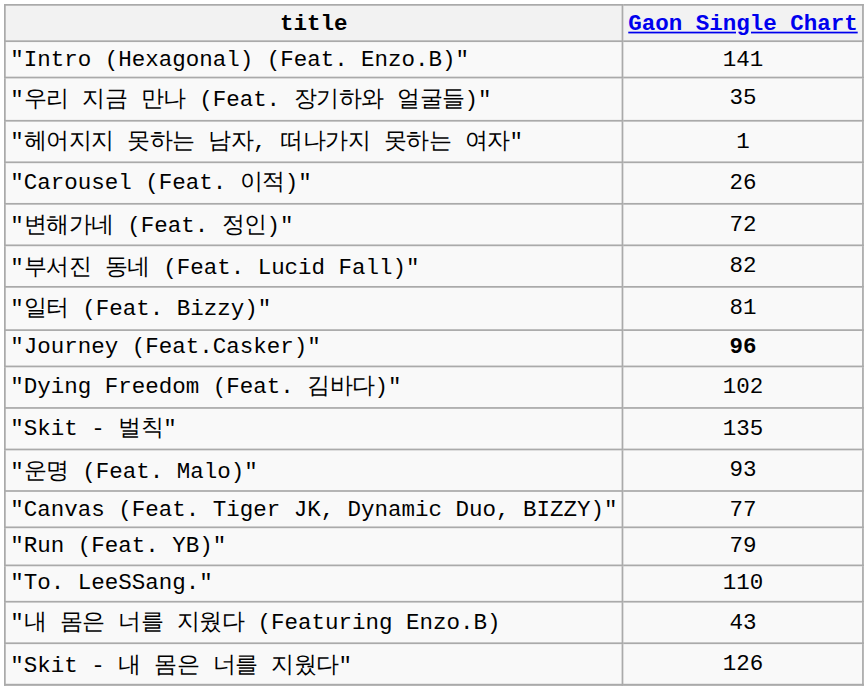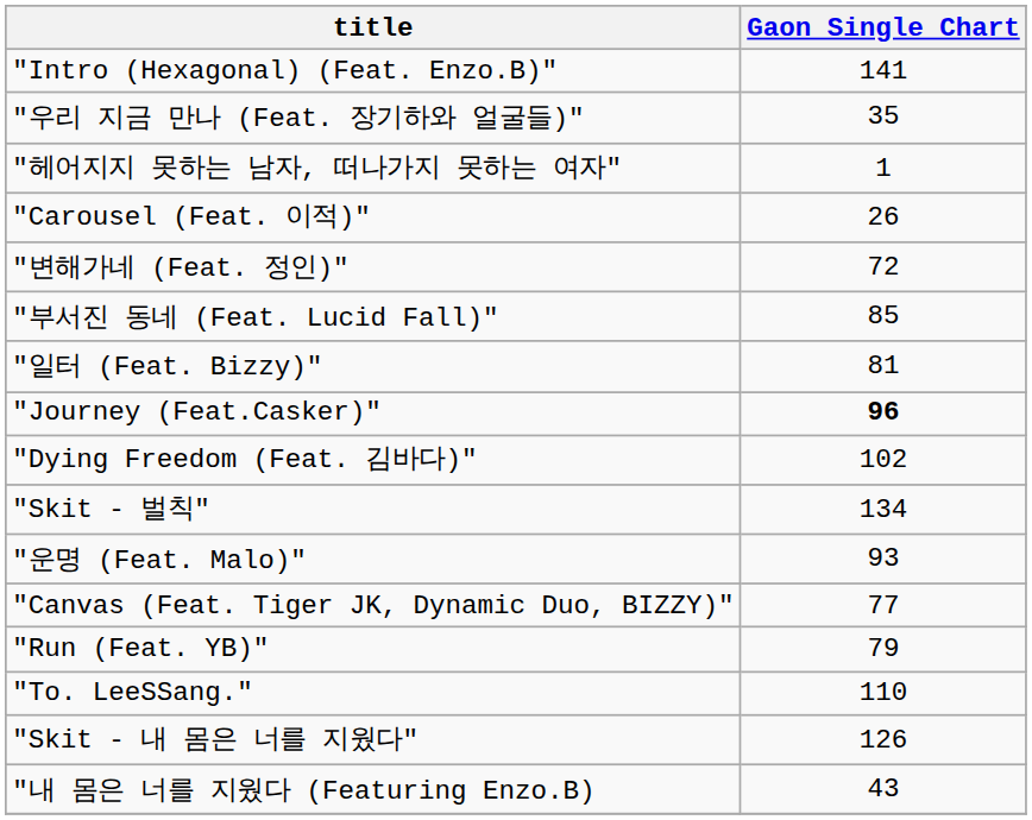 <table class="wikitable">
 <tr>
 <th align="left">title</th>
 <th align="left"><a href='#'>Gaon Single Chart</a></th>
 </tr>
 <tr>
 <td align="left">"Intro (Hexagonal) (Feat. Enzo.B)"</td>
 <td align="center">141</td>
 </tr>
 <tr>
 <td align="left">"우리 지금 만나 (Feat. 장기하와 얼굴들)"</td>
 <td align="center">35</td>
 </tr>
 <tr>
 <td align="left">"헤어지지 못하는 남자, 떠나가지 못하는 여자"</td>
 <td align="center">1</td>
 </tr>
 <tr>
 <td align="left">"Carousel (Feat. 이적)"</td>
 <td align="center">26</td>
 </tr>
 <tr>
 <td align="left">"변해가네 (Feat. 정인)"</td>
 <td align="center">72</td>
 </tr>
 <tr>
 <td align="left">"부서진 동네 (Feat. Lucid Fall)"</td>
-<td align="center">82</td>
+<td align="center">85</td>
 </tr>
 <tr>
 <td align="left">"일터 (Feat. Bizzy)"</td>
 <td align="center">81</td>
 </tr>
 <tr>
 <td align="left">"Journey (Feat.Casker)"</td>
 <td align="center"><strong>96</strong></td>
 </tr>
 <tr>
 <td align="left">"Dying Freedom (Feat. 김바다)"</td>
 <td align="center">102</td>
 </tr>
 <tr>
 <td align="left">"Skit - 벌칙"</td>
-<td align="center">135</td>
+<td align="center">134</td>
 </tr>
 <tr>
 <td align="left">"운명 (Feat. Malo)"</td>
 <td align="center">93</td>
 </tr>
 <tr>
 <td align="left">"Canvas (Feat. Tiger JK, Dynamic Duo, BIZZY)"</td>
 <td align="center">77</td>
 </tr>
 <tr>
 <td align="left">"Run (Feat. YB)"</td>
 <td align="center">79</td>
 </tr>
 <tr>
 <td align="left">"To. LeeSSang."</td>
 <td align="center">110</td>
 </tr>
 <tr>
+<td align="left">"Skit - 내 몸은 너를 지웠다"</td>
+<td align="center">126</td>
+</tr>
+<tr>
 <td align="left">"내 몸은 너를 지웠다 (Featuring Enzo.B)</td>
 <td align="center">43</td>
 </tr>
 <tr>
-<td align="left">"Skit - 내 몸은 너를 지웠다"</td>
-<td align="center">126</td>
-</tr>
-<tr>
 </tr>
 </table>
